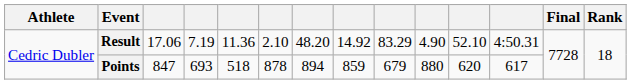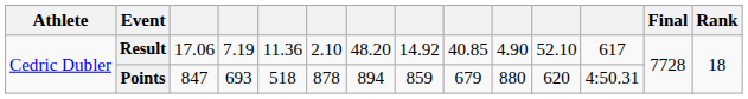 <table class=wikitable style=font-size:90%>
 <tr>
 <th>Athlete</th>
 <th>Event</th>
 <th></th>
 <th></th>
 <th></th>
 <th></th>
 <th></th>
 <th></th>
 <th></th>
 <th></th>
 <th></th>
 <th></th>
 <th>Final</th>
 <th>Rank</th>
 </tr>
 <tr align=center>
 <td rowspan=2><a href='#'>Cedric Dubler</a></td>
 <th style=font-size:95%>Result</th>
 <td>17.06</td>
 <td>7.19</td>
 <td>11.36</td>
 <td>2.10</td>
 <td>48.20 <strong></strong></td>
 <td>14.92</td>
-<td>83.29 <strong></strong></td>
+<td>40.85 <strong></strong></td>
 <td>4.90</td>
 <td>52.10</td>
-<td>4:50.31</td>
+<td>617</td>
 <td rowspan=2>7728</td>
 <td rowspan=2>18</td>
 </tr>
 <tr align=center>
 <th style=font-size:95%>Points</th>
 <td>847</td>
 <td>693</td>
 <td>518</td>
 <td>878</td>
 <td>894</td>
 <td>859</td>
 <td>679</td>
 <td>880</td>
 <td>620</td>
-<td>617</td>
+<td>4:50.31</td>
 </tr>
 </table>
